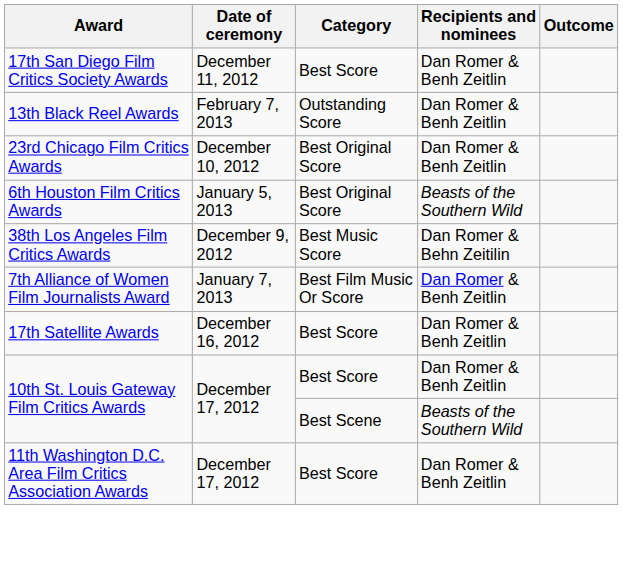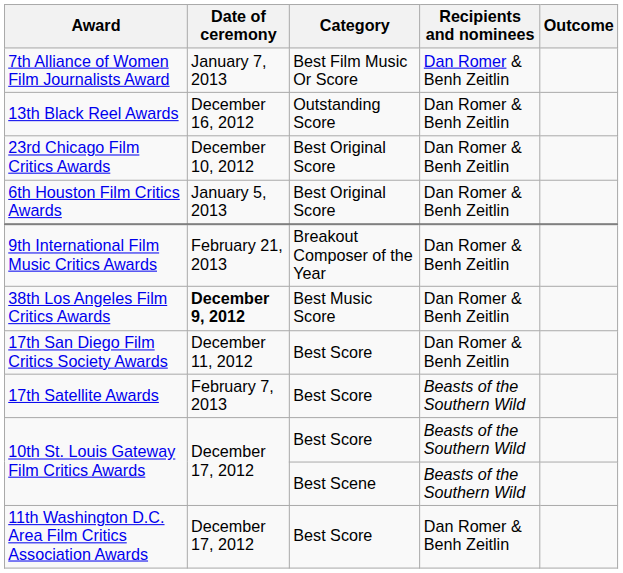 <table class="wikitable sortable">
 <tr style="text-align:center;">
 <th>Award</th>
 <th>Date of ceremony</th>
 <th>Category</th>
 <th>Recipients and nominees</th>
 <th>Outcome</th>
 </tr>
 <tr>
-<td><a href='#'>17th San Diego Film Critics Society Awards</a></td>
-<td>December 11, 2012</td>
-<td>Best Score</td>
-<td>Dan Romer & Benh Zeitlin</td>
+<td><a href='#'>7th Alliance of Women Film Journalists Award</a></td>
+<td>January 7, 2013</td>
+<td>Best Film Music Or Score</td>
+<td><a href='#'>Dan Romer</a> & Benh Zeitlin</td>
 <td></td>
 </tr>
 <tr>
 <td><a href='#'>13th Black Reel Awards</a></td>
-<td>February 7, 2013</td>
+<td>December 16, 2012</td>
 <td>Outstanding Score</td>
 <td>Dan Romer & Benh Zeitlin</td>
 <td></td>
 </tr>
 <tr>
 <td><a href='#'>23rd Chicago Film Critics Awards</a></td>
 <td>December 10, 2012</td>
 <td>Best Original Score</td>
 <td>Dan Romer & Benh Zeitlin</td>
 <td></td>
 </tr>
 <tr>
 <td><a href='#'>6th Houston Film Critics Awards</a></td>
 <td>January 5, 2013</td>
 <td>Best Original Score</td>
-<td><em>Beasts of the Southern Wild</em></td>
+<td>Dan Romer & Benh Zeitlin</td>
+<td></td>
+</tr>
+<tr style="border-top:2px solid gray;">
+<td rowspan="1"><a href='#'>9th International Film Music Critics Awards</a></td>
+<td rowspan="1">February 21, 2013</td>
+<td>Breakout Composer of the Year</td>
+<td>Dan Romer & Benh Zeitlin</td>
 <td></td>
 </tr>
 <tr>
 <td><a href='#'>38th Los Angeles Film Critics Awards</a></td>
-<td>December 9, 2012</td>
+<td><strong>December 9, 2012</strong></td>
 <td>Best Music Score</td>
-<td>Dan Romer & Behn Zeitilin</td>
+<td>Dan Romer & Benh Zeitlin</td>
 <td></td>
 </tr>
 <tr>
-<td><a href='#'>7th Alliance of Women Film Journalists Award</a></td>
-<td>January 7, 2013</td>
-<td>Best Film Music Or Score</td>
-<td><a href='#'>Dan Romer</a> & Benh Zeitlin</td>
+<td><a href='#'>17th San Diego Film Critics Society Awards</a></td>
+<td>December 11, 2012</td>
+<td>Best Score</td>
+<td>Dan Romer & Benh Zeitlin</td>
 <td></td>
 </tr>
 <tr>
 <td><a href='#'>17th Satellite Awards</a></td>
-<td>December 16, 2012</td>
+<td>February 7, 2013</td>
 <td>Best Score</td>
-<td>Dan Romer & Benh Zeitlin</td>
+<td><em>Beasts of the Southern Wild</em></td>
 <td></td>
 </tr>
 <tr>
 <td rowspan="2"><a href='#'>10th St. Louis Gateway Film Critics Awards</a></td>
 <td rowspan="2">December 17, 2012</td>
 <td>Best Score</td>
-<td>Dan Romer & Benh Zeitlin</td>
+<td><em>Beasts of the Southern Wild</em></td>
 <td></td>
 </tr>
 <tr>
 <td>Best Scene</td>
 <td><em>Beasts of the Southern Wild</em></td>
 <td></td>
 </tr>
 <tr>
 <td><a href='#'>11th Washington D.C. Area Film Critics Association Awards</a></td>
 <td>December 17, 2012</td>
 <td>Best Score</td>
 <td>Dan Romer & Benh Zeitlin</td>
 <td></td>
 </tr>
 </table>
